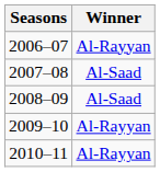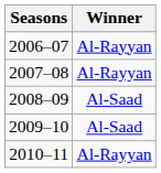 <table class="wikitable" style="text-align: center;">
 <tr>
 <th>Seasons</th>
 <th>Winner</th>
 </tr>
 <tr>
 <td>2006–07</td>
 <td><a href='#'>Al-Rayyan</a></td>
 </tr>
 <tr>
 <td>2007–08</td>
-<td><a href='#'>Al-Saad</a></td>
+<td><a href='#'>Al-Rayyan</a></td>
 </tr>
 <tr>
 <td>2008–09</td>
 <td><a href='#'>Al-Saad</a></td>
 </tr>
 <tr>
 <td>2009–10</td>
-<td><a href='#'>Al-Rayyan</a></td>
+<td><a href='#'>Al-Saad</a></td>
 </tr>
 <tr>
 <td>2010–11</td>
 <td><a href='#'>Al-Rayyan</a></td>
 </tr>
 </table>
